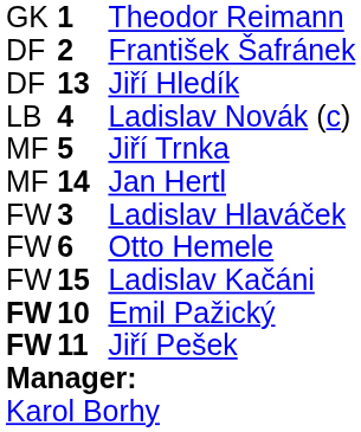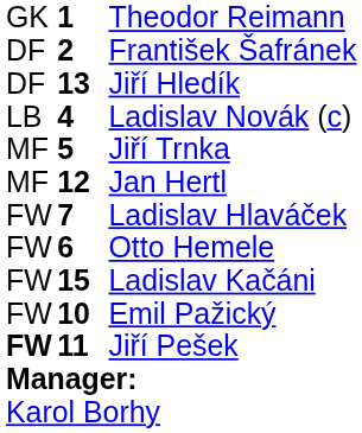 <table cellspacing="0" cellpadding="0" style="font-size:90%; margin:auto;">
 <tr>
 <th width="25"></th>
 <th width="25"></th>
 </tr>
 <tr>
 <td>GK</td>
 <td><strong>1</strong></td>
 <td><a href='#'>Theodor Reimann</a></td>
 </tr>
 <tr>
 <td>DF</td>
 <td><strong>2</strong></td>
 <td><a href='#'>František Šafránek</a></td>
 </tr>
 <tr>
 <td>DF</td>
 <td><strong>13</strong></td>
 <td><a href='#'>Jiří Hledík</a></td>
 </tr>
 <tr>
 <td>LB</td>
 <td><strong>4</strong></td>
 <td><a href='#'>Ladislav Novák</a> (<a href='#'>c</a>)</td>
 </tr>
 <tr>
 <td>MF</td>
 <td><strong>5</strong></td>
 <td><a href='#'>Jiří Trnka</a></td>
 </tr>
 <tr>
 <td>MF</td>
-<td><strong>14</strong></td>
+<td><strong>12</strong></td>
 <td><a href='#'>Jan Hertl</a></td>
 </tr>
 <tr>
 <td>FW</td>
-<td><strong>3</strong></td>
+<td><strong>7</strong></td>
 <td><a href='#'>Ladislav Hlaváček</a></td>
 </tr>
 <tr>
 <td>FW</td>
 <td><strong>6</strong></td>
 <td><a href='#'>Otto Hemele</a></td>
 </tr>
 <tr>
 <td>FW</td>
 <td><strong>15</strong></td>
 <td><a href='#'>Ladislav Kačáni</a></td>
 </tr>
 <tr>
-<td><strong>FW</strong></td>
+<td>FW</td>
 <td><strong>10</strong></td>
 <td><a href='#'>Emil Pažický</a></td>
 </tr>
 <tr>
 <td><strong>FW</strong></td>
 <td><strong>11</strong></td>
 <td><a href='#'>Jiří Pešek</a></td>
 </tr>
 <tr>
 <td colspan=3><strong>Manager:</strong></td>
 </tr>
 <tr>
 <td colspan=4> <a href='#'>Karol Borhy</a></td>
 </tr>
 </table>
